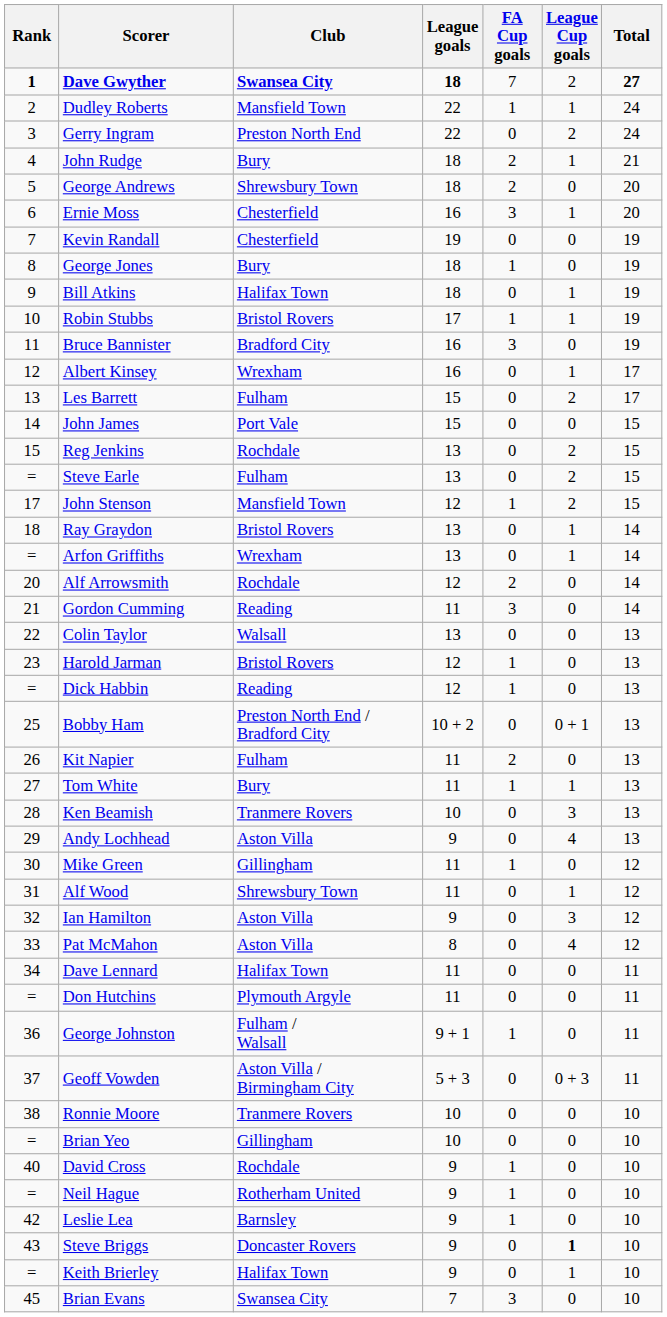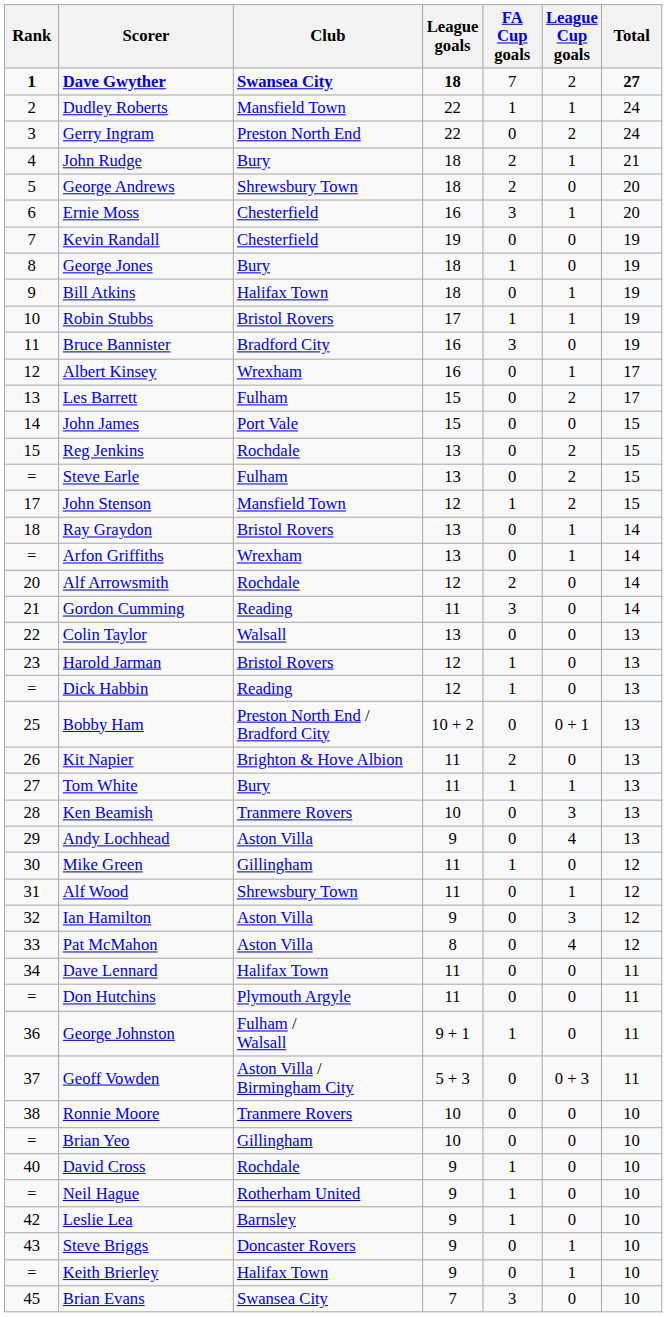 <table class="wikitable" style="text-align: center;">
 <tr>
 <th width=45>Rank</th>
 <th width=160>Scorer</th>
 <th width=175>Club</th>
 <th width=50>League goals</th>
 <th width=50><a href='#'>FA Cup</a> goals</th>
 <th width=50><a href='#'>League Cup</a> goals</th>
 <th width=50>Total</th>
 </tr>
 <tr>
 <td><strong>1</strong></td>
 <td align=left> <strong> <a href='#'>Dave Gwyther</a></strong></td>
 <td align=left><strong> <a href='#'>Swansea City</a></strong></td>
 <td><strong>18</strong></td>
 <td>7</td>
 <td>2</td>
 <td><strong>27</strong></td>
 </tr>
 <tr>
 <td>2</td>
 <td align=left> <a href='#'>Dudley Roberts</a></td>
 <td align=left><a href='#'>Mansfield Town</a></td>
 <td>22</td>
 <td>1</td>
 <td>1</td>
 <td>24</td>
 </tr>
 <tr>
 <td>3</td>
 <td align=left> <a href='#'>Gerry Ingram</a></td>
 <td align=left><a href='#'>Preston North End</a></td>
 <td>22</td>
 <td>0</td>
 <td>2</td>
 <td>24</td>
 </tr>
 <tr>
 <td>4</td>
 <td align=left> <a href='#'>John Rudge</a></td>
 <td align=left><a href='#'>Bury</a></td>
 <td>18</td>
 <td>2</td>
 <td>1</td>
 <td>21</td>
 </tr>
 <tr>
 <td>5</td>
 <td align=left> <a href='#'>George Andrews</a></td>
 <td align=left><a href='#'>Shrewsbury Town</a></td>
 <td>18</td>
 <td>2</td>
 <td>0</td>
 <td>20</td>
 </tr>
 <tr>
 <td>6</td>
 <td align=left> <a href='#'>Ernie Moss</a></td>
 <td align=left><a href='#'>Chesterfield</a></td>
 <td>16</td>
 <td>3</td>
 <td>1</td>
 <td>20</td>
 </tr>
 <tr>
 <td>7</td>
 <td align=left> <a href='#'>Kevin Randall</a></td>
 <td align=left><a href='#'>Chesterfield</a></td>
 <td>19</td>
 <td>0</td>
 <td>0</td>
 <td>19</td>
 </tr>
 <tr>
 <td>8</td>
 <td align=left> <a href='#'>George Jones</a></td>
 <td align=left><a href='#'>Bury</a></td>
 <td>18</td>
 <td>1</td>
 <td>0</td>
 <td>19</td>
 </tr>
 <tr>
 <td>9</td>
 <td align=left> <a href='#'>Bill Atkins</a></td>
 <td align=left><a href='#'>Halifax Town</a></td>
 <td>18</td>
 <td>0</td>
 <td>1</td>
 <td>19</td>
 </tr>
 <tr>
 <td>10</td>
 <td align=left> <a href='#'>Robin Stubbs</a></td>
 <td align=left><a href='#'>Bristol Rovers</a></td>
 <td>17</td>
 <td>1</td>
 <td>1</td>
 <td>19</td>
 </tr>
 <tr>
 <td>11</td>
 <td align=left> <a href='#'>Bruce Bannister</a></td>
 <td align=left><a href='#'>Bradford City</a></td>
 <td>16</td>
 <td>3</td>
 <td>0</td>
 <td>19</td>
 </tr>
 <tr>
 <td>12</td>
 <td align=left> <a href='#'>Albert Kinsey</a></td>
 <td align=left><a href='#'>Wrexham</a></td>
 <td>16</td>
 <td>0</td>
 <td>1</td>
 <td>17</td>
 </tr>
 <tr>
 <td>13</td>
 <td align=left> <a href='#'>Les Barrett</a></td>
 <td align=left><a href='#'>Fulham</a></td>
 <td>15</td>
 <td>0</td>
 <td>2</td>
 <td>17</td>
 </tr>
 <tr>
 <td>14</td>
 <td align=left> <a href='#'>John James</a></td>
 <td align=left><a href='#'>Port Vale</a></td>
 <td>15</td>
 <td>0</td>
 <td>0</td>
 <td>15</td>
 </tr>
 <tr>
 <td>15</td>
 <td align=left> <a href='#'>Reg Jenkins</a></td>
 <td align=left><a href='#'>Rochdale</a></td>
 <td>13</td>
 <td>0</td>
 <td>2</td>
 <td>15</td>
 </tr>
 <tr>
 <td>=</td>
 <td align=left> <a href='#'>Steve Earle</a></td>
 <td align=left><a href='#'>Fulham</a></td>
 <td>13</td>
 <td>0</td>
 <td>2</td>
 <td>15</td>
 </tr>
 <tr>
 <td>17</td>
 <td align=left> <a href='#'>John Stenson</a></td>
 <td align=left><a href='#'>Mansfield Town</a></td>
 <td>12</td>
 <td>1</td>
 <td>2</td>
 <td>15</td>
 </tr>
 <tr>
 <td>18</td>
 <td align=left> <a href='#'>Ray Graydon</a></td>
 <td align=left><a href='#'>Bristol Rovers</a></td>
 <td>13</td>
 <td>0</td>
 <td>1</td>
 <td>14</td>
 </tr>
 <tr>
 <td>=</td>
 <td align=left> <a href='#'>Arfon Griffiths</a></td>
 <td align=left><a href='#'>Wrexham</a></td>
 <td>13</td>
 <td>0</td>
 <td>1</td>
 <td>14</td>
 </tr>
 <tr>
 <td>20</td>
 <td align=left> <a href='#'>Alf Arrowsmith</a></td>
 <td align=left><a href='#'>Rochdale</a></td>
 <td>12</td>
 <td>2</td>
 <td>0</td>
 <td>14</td>
 </tr>
 <tr>
 <td>21</td>
 <td align=left> <a href='#'>Gordon Cumming</a></td>
 <td align=left><a href='#'>Reading</a></td>
 <td>11</td>
 <td>3</td>
 <td>0</td>
 <td>14</td>
 </tr>
 <tr>
 <td>22</td>
 <td align=left> <a href='#'>Colin Taylor</a></td>
 <td align=left><a href='#'>Walsall</a></td>
 <td>13</td>
 <td>0</td>
 <td>0</td>
 <td>13</td>
 </tr>
 <tr>
 <td>23</td>
 <td align=left> <a href='#'>Harold Jarman</a></td>
 <td align=left><a href='#'>Bristol Rovers</a></td>
 <td>12</td>
 <td>1</td>
 <td>0</td>
 <td>13</td>
 </tr>
 <tr>
 <td>=</td>
 <td align=left> <a href='#'>Dick Habbin</a></td>
 <td align=left><a href='#'>Reading</a></td>
 <td>12</td>
 <td>1</td>
 <td>0</td>
 <td>13</td>
 </tr>
 <tr>
 <td>25</td>
 <td align=left> <a href='#'>Bobby Ham</a></td>
 <td align=left><a href='#'>Preston North End</a> /<br><a href='#'>Bradford City</a></td>
 <td>10 + 2</td>
 <td>0</td>
 <td>0 + 1</td>
 <td>13</td>
 </tr>
 <tr>
 <td>26</td>
 <td align=left> <a href='#'>Kit Napier</a></td>
-<td align=left><a href='#'>Fulham</a></td>
+<td align=left><a href='#'>Brighton & Hove Albion</a></td>
 <td>11</td>
 <td>2</td>
 <td>0</td>
 <td>13</td>
 </tr>
 <tr>
 <td>27</td>
 <td align=left> <a href='#'>Tom White</a></td>
 <td align=left><a href='#'>Bury</a></td>
 <td>11</td>
 <td>1</td>
 <td>1</td>
 <td>13</td>
 </tr>
 <tr>
 <td>28</td>
 <td align=left> <a href='#'>Ken Beamish</a></td>
 <td align=left><a href='#'>Tranmere Rovers</a></td>
 <td>10</td>
 <td>0</td>
 <td>3</td>
 <td>13</td>
 </tr>
 <tr>
 <td>29</td>
 <td align=left> <a href='#'>Andy Lochhead</a></td>
 <td align=left><a href='#'>Aston Villa</a></td>
 <td>9</td>
 <td>0</td>
 <td>4</td>
 <td>13</td>
 </tr>
 <tr>
 <td>30</td>
 <td align=left> <a href='#'>Mike Green</a></td>
 <td align=left><a href='#'>Gillingham</a></td>
 <td>11</td>
 <td>1</td>
 <td>0</td>
 <td>12</td>
 </tr>
 <tr>
 <td>31</td>
 <td align=left> <a href='#'>Alf Wood</a></td>
 <td align=left><a href='#'>Shrewsbury Town</a></td>
 <td>11</td>
 <td>0</td>
 <td>1</td>
 <td>12</td>
 </tr>
 <tr>
 <td>32</td>
 <td align=left> <a href='#'>Ian Hamilton</a></td>
 <td align=left><a href='#'>Aston Villa</a></td>
 <td>9</td>
 <td>0</td>
 <td>3</td>
 <td>12</td>
 </tr>
 <tr>
 <td>33</td>
 <td align=left> <a href='#'>Pat McMahon</a></td>
 <td align=left><a href='#'>Aston Villa</a></td>
 <td>8</td>
 <td>0</td>
 <td>4</td>
 <td>12</td>
 </tr>
 <tr>
 <td>34</td>
 <td align=left> <a href='#'>Dave Lennard</a></td>
 <td align=left><a href='#'>Halifax Town</a></td>
 <td>11</td>
 <td>0</td>
 <td>0</td>
 <td>11</td>
 </tr>
 <tr>
 <td>=</td>
 <td align=left> <a href='#'>Don Hutchins</a></td>
 <td align=left><a href='#'>Plymouth Argyle</a></td>
 <td>11</td>
 <td>0</td>
 <td>0</td>
 <td>11</td>
 </tr>
 <tr>
 <td>36</td>
 <td align=left> <a href='#'>George Johnston</a></td>
 <td align=left><a href='#'>Fulham</a> /<br><a href='#'>Walsall</a></td>
 <td>9 + 1</td>
 <td>1</td>
 <td>0</td>
 <td>11</td>
 </tr>
 <tr>
 <td>37</td>
 <td align=left> <a href='#'>Geoff Vowden</a></td>
 <td align=left><a href='#'>Aston Villa</a> /<br><a href='#'>Birmingham City</a></td>
 <td>5 + 3</td>
 <td>0</td>
 <td>0 + 3</td>
 <td>11</td>
 </tr>
 <tr>
 <td>38</td>
 <td align=left> <a href='#'>Ronnie Moore</a></td>
 <td align=left><a href='#'>Tranmere Rovers</a></td>
 <td>10</td>
 <td>0</td>
 <td>0</td>
 <td>10</td>
 </tr>
 <tr>
 <td>=</td>
 <td align=left> <a href='#'>Brian Yeo</a></td>
 <td align=left><a href='#'>Gillingham</a></td>
 <td>10</td>
 <td>0</td>
 <td>0</td>
 <td>10</td>
 </tr>
 <tr>
 <td>40</td>
 <td align=left> <a href='#'>David Cross</a></td>
 <td align=left><a href='#'>Rochdale</a></td>
 <td>9</td>
 <td>1</td>
 <td>0</td>
 <td>10</td>
 </tr>
 <tr>
 <td>=</td>
 <td align=left> <a href='#'>Neil Hague</a></td>
 <td align=left><a href='#'>Rotherham United</a></td>
 <td>9</td>
 <td>1</td>
 <td>0</td>
 <td>10</td>
 </tr>
 <tr>
 <td>42</td>
 <td align=left> <a href='#'>Leslie Lea</a></td>
 <td align=left><a href='#'>Barnsley</a></td>
 <td>9</td>
 <td>1</td>
 <td>0</td>
 <td>10</td>
 </tr>
 <tr>
 <td>43</td>
 <td align=left> <a href='#'>Steve Briggs</a></td>
 <td align=left><a href='#'>Doncaster Rovers</a></td>
 <td>9</td>
 <td>0</td>
-<td><strong>1</strong></td>
+<td>1</td>
 <td>10</td>
 </tr>
 <tr>
 <td>=</td>
 <td align=left> <a href='#'>Keith Brierley</a></td>
 <td align=left><a href='#'>Halifax Town</a></td>
 <td>9</td>
 <td>0</td>
 <td>1</td>
 <td>10</td>
 </tr>
 <tr>
 <td>45</td>
 <td align=left> <a href='#'>Brian Evans</a></td>
 <td align=left><a href='#'>Swansea City</a></td>
 <td>7</td>
 <td>3</td>
 <td>0</td>
 <td>10</td>
 </tr>
 </table>
